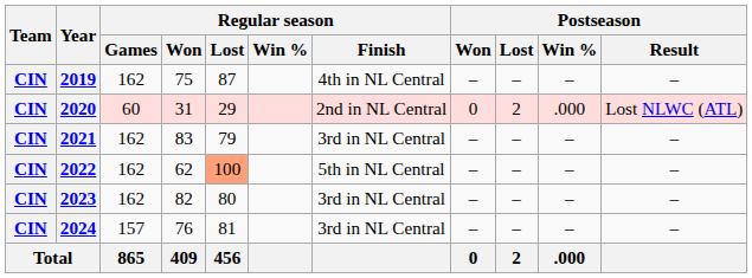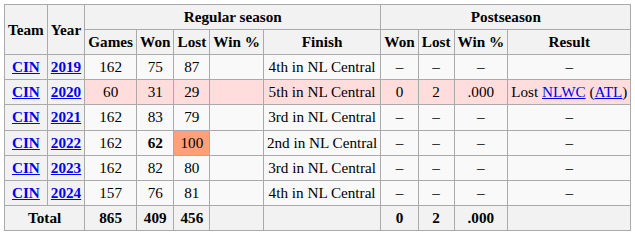 <table class="wikitable" style="font-size: 95%; text-align:center;">
 <tr>
 <th rowspan="2">Team</th>
 <th rowspan="2">Year</th>
 <th colspan="5">Regular season</th>
 <th colspan="4">Postseason</th>
 </tr>
 <tr>
 <th>Games</th>
 <th>Won</th>
 <th>Lost</th>
 <th>Win %</th>
 <th>Finish</th>
 <th>Won</th>
 <th>Lost</th>
 <th>Win %</th>
 <th>Result</th>
 </tr>
 <tr>
 <th><a href='#'>CIN</a></th>
 <th><a href='#'>2019</a></th>
 <td>162</td>
 <td>75</td>
 <td>87</td>
 <td></td>
 <td>4th in NL Central</td>
 <td>–</td>
 <td>–</td>
 <td>–</td>
 <td>–</td>
 </tr>
 <tr>
 </tr>
 <tr style="background:#fdd;">
 <th><a href='#'>CIN</a></th>
 <th><a href='#'>2020</a></th>
 <td>60</td>
 <td>31</td>
 <td>29</td>
 <td></td>
-<td>2nd in NL Central</td>
+<td>5th in NL Central</td>
 <td>0</td>
 <td>2</td>
 <td>.000</td>
 <td>Lost <a href='#'>NLWC</a> (<a href='#'>ATL</a>)</td>
 </tr>
 <tr>
 <th><a href='#'>CIN</a></th>
 <th><a href='#'>2021</a></th>
 <td>162</td>
 <td>83</td>
 <td>79</td>
 <td></td>
 <td>3rd in NL Central</td>
 <td>–</td>
 <td>–</td>
 <td>–</td>
 <td>–</td>
 </tr>
 <tr>
 <th><a href='#'>CIN</a></th>
 <th><a href='#'>2022</a></th>
 <td>162</td>
-<td>62</td>
+<td><strong>62</strong></td>
 <td style="background: lightsalmon;">100</td>
 <td></td>
-<td>5th in NL Central</td>
+<td>2nd in NL Central</td>
 <td>–</td>
 <td>–</td>
 <td>–</td>
 <td>–</td>
 </tr>
 <tr>
 </tr>
 <tr>
 <th><a href='#'>CIN</a></th>
 <th><a href='#'>2023</a></th>
 <td>162</td>
 <td>82</td>
 <td>80</td>
 <td></td>
 <td>3rd in NL Central</td>
 <td>–</td>
 <td>–</td>
 <td>–</td>
 <td>–</td>
 </tr>
 <tr>
 </tr>
 <tr>
 <th><a href='#'>CIN</a></th>
 <th><a href='#'>2024</a></th>
 <td>157</td>
 <td>76</td>
 <td>81</td>
 <td></td>
-<td>3rd in NL Central</td>
+<td>4th in NL Central</td>
 <td>–</td>
 <td>–</td>
 <td>–</td>
 <td>–</td>
 </tr>
 <tr>
 <th colspan="2">Total</th>
 <th>865</th>
 <th>409</th>
 <th>456</th>
 <th></th>
 <th></th>
 <th>0</th>
 <th>2</th>
 <th>.000</th>
 <th></th>
 </tr>
 </table>
